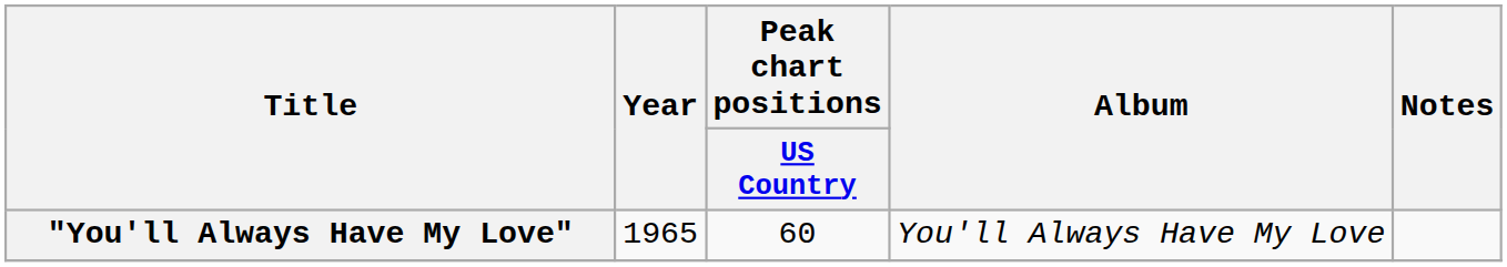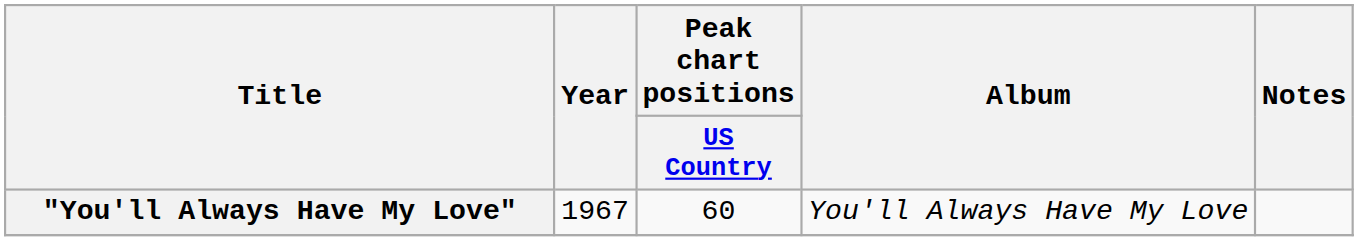 <table class="wikitable plainrowheaders" style="text-align:center;" border="1">
 <tr>
 <th scope="col" rowspan="2" style="width:19em;">Title</th>
 <th scope="col" rowspan="2">Year</th>
 <th scope="col" colspan="1">Peak<br>chart<br>positions</th>
 <th scope="col" rowspan="2">Album</th>
 <th scope="col" rowspan="2">Notes</th>
 </tr>
 <tr>
 <th scope="col" style="width:3em;font-size:90%;"><a href='#'>US<br>Country</a><br></th>
 </tr>
 <tr>
 <th scope="row">"You'll Always Have My Love"</th>
-<td>1965</td>
+<td>1967</td>
 <td>60</td>
 <td><em>You'll Always Have My Love</em></td>
 <td></td>
 </tr>
 <tr>
 </tr>
 </table>
